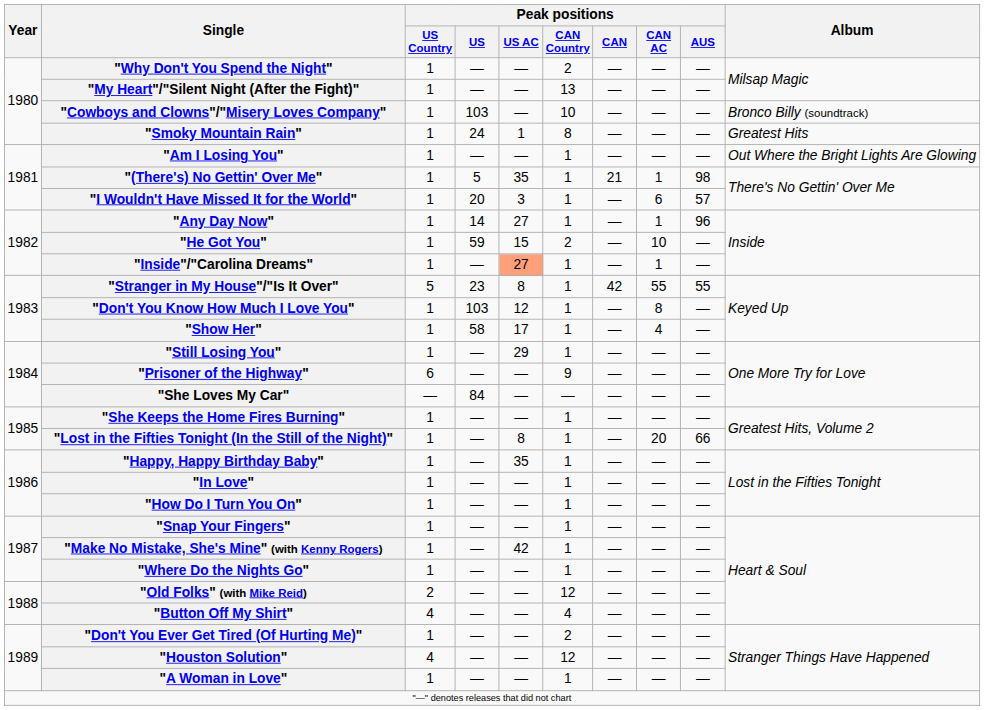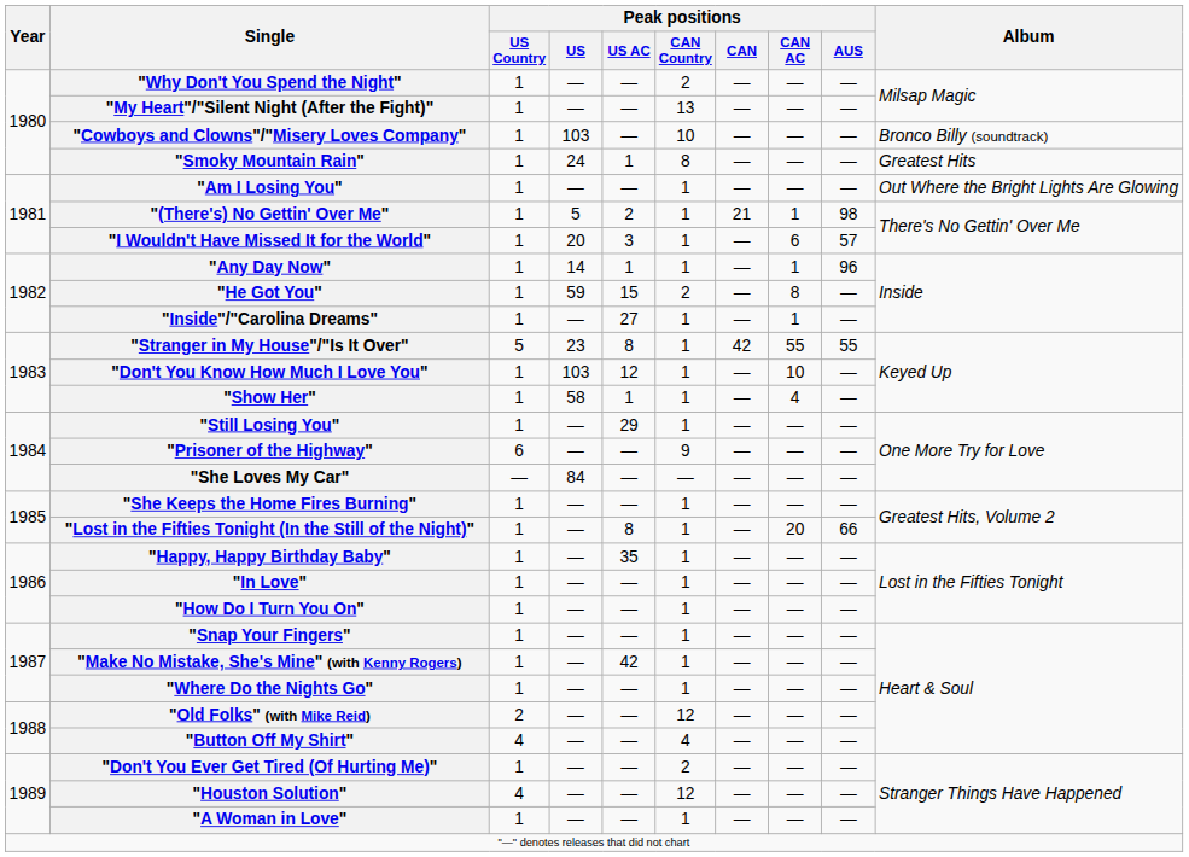 <table class="wikitable plainrowheaders" style="text-align:center;">
 <tr>
 <th rowspan="2">Year</th>
 <th rowspan="2" style="width:26em;">Single</th>
 <th colspan="7">Peak positions</th>
 <th rowspan="2">Album</th>
 </tr>
 <tr style="font-size:smaller;">
 <th width="45"><a href='#'>US Country</a><br></th>
 <th width="45"><a href='#'>US</a><br></th>
 <th width="45"><a href='#'>US AC</a><br></th>
 <th width="45"><a href='#'>CAN Country</a><br></th>
 <th width="45"><a href='#'>CAN</a><br></th>
 <th width="45"><a href='#'>CAN AC</a><br></th>
 <th width="45"><a href='#'>AUS</a><br></th>
 </tr>
 <tr>
 <td rowspan="4">1980</td>
 <th scope="row">"<a href='#'>Why Don't You Spend the Night</a>"</th>
 <td>1</td>
 <td>—</td>
 <td>—</td>
 <td>2</td>
 <td>—</td>
 <td>—</td>
 <td>—</td>
 <td align="left" rowspan="2"><em>Milsap Magic</em></td>
 </tr>
 <tr>
 <th scope="row">"<a href='#'>My Heart</a>"/"Silent Night (After the Fight)"</th>
 <td>1</td>
 <td>—</td>
 <td>—</td>
 <td>13</td>
 <td>—</td>
 <td>—</td>
 <td>—</td>
 </tr>
 <tr>
 <th scope="row">"<a href='#'>Cowboys and Clowns</a>"/"<a href='#'>Misery Loves Company</a>"</th>
 <td>1</td>
 <td>103</td>
 <td>—</td>
 <td>10</td>
 <td>—</td>
 <td>—</td>
 <td>—</td>
 <td align="left"><em>Bronco Billy</em> <small>(soundtrack)</small></td>
 </tr>
 <tr>
 <th scope="row">"<a href='#'>Smoky Mountain Rain</a>"</th>
 <td>1</td>
 <td>24</td>
 <td>1</td>
 <td>8</td>
 <td>—</td>
 <td>—</td>
 <td>—</td>
 <td align="left"><em>Greatest Hits</em></td>
 </tr>
 <tr>
 <td rowspan="3">1981</td>
 <th scope="row">"<a href='#'>Am I Losing You</a>"</th>
 <td>1</td>
 <td>—</td>
 <td>—</td>
 <td>1</td>
 <td>—</td>
 <td>—</td>
 <td>—</td>
 <td align="left"><em>Out Where the Bright Lights Are Glowing</em></td>
 </tr>
 <tr>
 <th scope="row">"<a href='#'>(There's) No Gettin' Over Me</a>"</th>
 <td>1</td>
 <td>5</td>
-<td>35</td>
+<td>2</td>
 <td>1</td>
 <td>21</td>
 <td>1</td>
 <td>98</td>
 <td align="left" rowspan="2"><em>There's No Gettin' Over Me</em></td>
 </tr>
 <tr>
 <th scope="row">"<a href='#'>I Wouldn't Have Missed It for the World</a>"</th>
 <td>1</td>
 <td>20</td>
 <td>3</td>
 <td>1</td>
 <td>—</td>
 <td>6</td>
 <td>57</td>
 </tr>
 <tr>
 <td rowspan="3">1982</td>
 <th scope="row">"<a href='#'>Any Day Now</a>"</th>
 <td>1</td>
 <td>14</td>
-<td>27</td>
+<td>1</td>
 <td>1</td>
 <td>—</td>
 <td>1</td>
 <td>96</td>
 <td align="left" rowspan="3"><em>Inside</em></td>
 </tr>
 <tr>
 <th scope="row">"<a href='#'>He Got You</a>"</th>
 <td>1</td>
 <td>59</td>
 <td>15</td>
 <td>2</td>
 <td>—</td>
-<td>10</td>
+<td>8</td>
 <td>—</td>
 </tr>
 <tr>
 <th scope="row">"<a href='#'>Inside</a>"/"Carolina Dreams"</th>
 <td>1</td>
 <td>—</td>
-<td style="background: lightsalmon;">27</td>
+<td>27</td>
 <td>1</td>
 <td>—</td>
 <td>1</td>
 <td>—</td>
 </tr>
 <tr>
 <td rowspan="3">1983</td>
 <th scope="row">"<a href='#'>Stranger in My House</a>"/"Is It Over"</th>
 <td>5</td>
 <td>23</td>
 <td>8</td>
 <td>1</td>
 <td>42</td>
 <td>55</td>
 <td>55</td>
 <td align="left" rowspan="3"><em>Keyed Up</em></td>
 </tr>
 <tr>
 <th scope="row">"<a href='#'>Don't You Know How Much I Love You</a>"</th>
 <td>1</td>
 <td>103</td>
 <td>12</td>
 <td>1</td>
 <td>—</td>
-<td>8</td>
+<td>10</td>
 <td>—</td>
 </tr>
 <tr>
 <th scope="row">"<a href='#'>Show Her</a>"</th>
 <td>1</td>
 <td>58</td>
-<td>17</td>
+<td>1</td>
 <td>1</td>
 <td>—</td>
 <td>4</td>
 <td>—</td>
 </tr>
 <tr>
 <td rowspan="3">1984</td>
 <th scope="row">"<a href='#'>Still Losing You</a>"</th>
 <td>1</td>
 <td>—</td>
 <td>29</td>
 <td>1</td>
 <td>—</td>
 <td>—</td>
 <td>—</td>
 <td align="left" rowspan="3"><em>One More Try for Love</em></td>
 </tr>
 <tr>
 <th scope="row">"<a href='#'>Prisoner of the Highway</a>"</th>
 <td>6</td>
 <td>—</td>
 <td>—</td>
 <td>9</td>
 <td>—</td>
 <td>—</td>
 <td>—</td>
 </tr>
 <tr>
 <th scope="row">"She Loves My Car"</th>
 <td>—</td>
 <td>84</td>
 <td>—</td>
 <td>—</td>
 <td>—</td>
 <td>—</td>
 <td>—</td>
 </tr>
 <tr>
 <td rowspan="2">1985</td>
 <th scope="row">"<a href='#'>She Keeps the Home Fires Burning</a>"</th>
 <td>1</td>
 <td>—</td>
 <td>—</td>
 <td>1</td>
 <td>—</td>
 <td>—</td>
 <td>—</td>
 <td align="left" rowspan="2"><em>Greatest Hits, Volume 2</em></td>
 </tr>
 <tr>
 <th scope="row">"<a href='#'>Lost in the Fifties Tonight (In the Still of the Night)</a>"</th>
 <td>1</td>
 <td>—</td>
 <td>8</td>
 <td>1</td>
 <td>—</td>
 <td>20</td>
 <td>66</td>
 </tr>
 <tr>
 <td rowspan="3">1986</td>
 <th scope="row">"<a href='#'>Happy, Happy Birthday Baby</a>"</th>
 <td>1</td>
 <td>—</td>
 <td>35</td>
 <td>1</td>
 <td>—</td>
 <td>—</td>
 <td>—</td>
 <td align="left" rowspan="3"><em>Lost in the Fifties Tonight</em></td>
 </tr>
 <tr>
 <th scope="row">"<a href='#'>In Love</a>"</th>
 <td>1</td>
 <td>—</td>
 <td>—</td>
 <td>1</td>
 <td>—</td>
 <td>—</td>
 <td>—</td>
 </tr>
 <tr>
 <th scope="row">"<a href='#'>How Do I Turn You On</a>"</th>
 <td>1</td>
 <td>—</td>
 <td>—</td>
 <td>1</td>
 <td>—</td>
 <td>—</td>
 <td>—</td>
 </tr>
 <tr>
 <td rowspan="3">1987</td>
 <th scope="row">"<a href='#'>Snap Your Fingers</a>"</th>
 <td>1</td>
 <td>—</td>
 <td>—</td>
 <td>1</td>
 <td>—</td>
 <td>—</td>
 <td>—</td>
 <td align="left" rowspan="5"><em>Heart & Soul</em></td>
 </tr>
 <tr>
 <th scope="row">"<a href='#'>Make No Mistake, She's Mine</a>" <small>(with <a href='#'>Kenny Rogers</a>)</small></th>
 <td>1</td>
 <td>—</td>
 <td>42</td>
 <td>1</td>
 <td>—</td>
 <td>—</td>
 <td>—</td>
 </tr>
 <tr>
 <th scope="row">"<a href='#'>Where Do the Nights Go</a>"</th>
 <td>1</td>
 <td>—</td>
 <td>—</td>
 <td>1</td>
 <td>—</td>
 <td>—</td>
 <td>—</td>
 </tr>
 <tr>
 <td rowspan="2">1988</td>
 <th scope="row">"<a href='#'>Old Folks</a>" <small>(with <a href='#'>Mike Reid</a>)</small></th>
 <td>2</td>
 <td>—</td>
 <td>—</td>
 <td>12</td>
 <td>—</td>
 <td>—</td>
 <td>—</td>
 </tr>
 <tr>
 <th scope="row">"<a href='#'>Button Off My Shirt</a>"</th>
 <td>4</td>
 <td>—</td>
 <td>—</td>
 <td>4</td>
 <td>—</td>
 <td>—</td>
 <td>—</td>
 </tr>
 <tr>
 <td rowspan="3">1989</td>
 <th scope="row">"<a href='#'>Don't You Ever Get Tired (Of Hurting Me)</a>"</th>
 <td>1</td>
 <td>—</td>
 <td>—</td>
 <td>2</td>
 <td>—</td>
 <td>—</td>
 <td>—</td>
 <td align="left" rowspan="3"><em>Stranger Things Have Happened</em></td>
 </tr>
 <tr>
 <th scope="row">"<a href='#'>Houston Solution</a>"</th>
 <td>4</td>
 <td>—</td>
 <td>—</td>
 <td>12</td>
 <td>—</td>
 <td>—</td>
 <td>—</td>
 </tr>
 <tr>
 <th scope="row">"<a href='#'>A Woman in Love</a>"</th>
 <td>1</td>
 <td>—</td>
 <td>—</td>
 <td>1</td>
 <td>—</td>
 <td>—</td>
 <td>—</td>
 </tr>
 <tr>
 <td colspan="10" style="font-size:8pt">"—" denotes releases that did not chart</td>
 </tr>
 </table>
